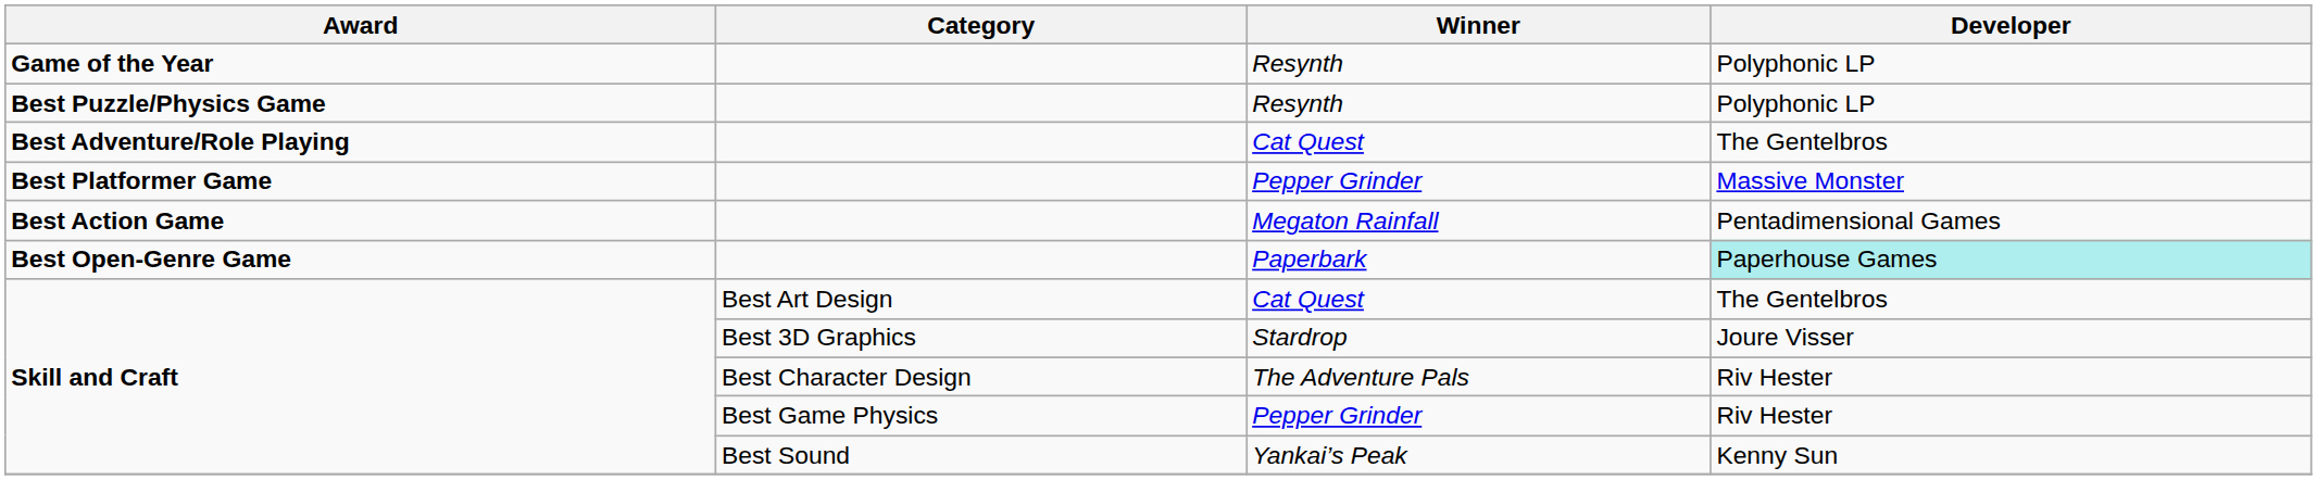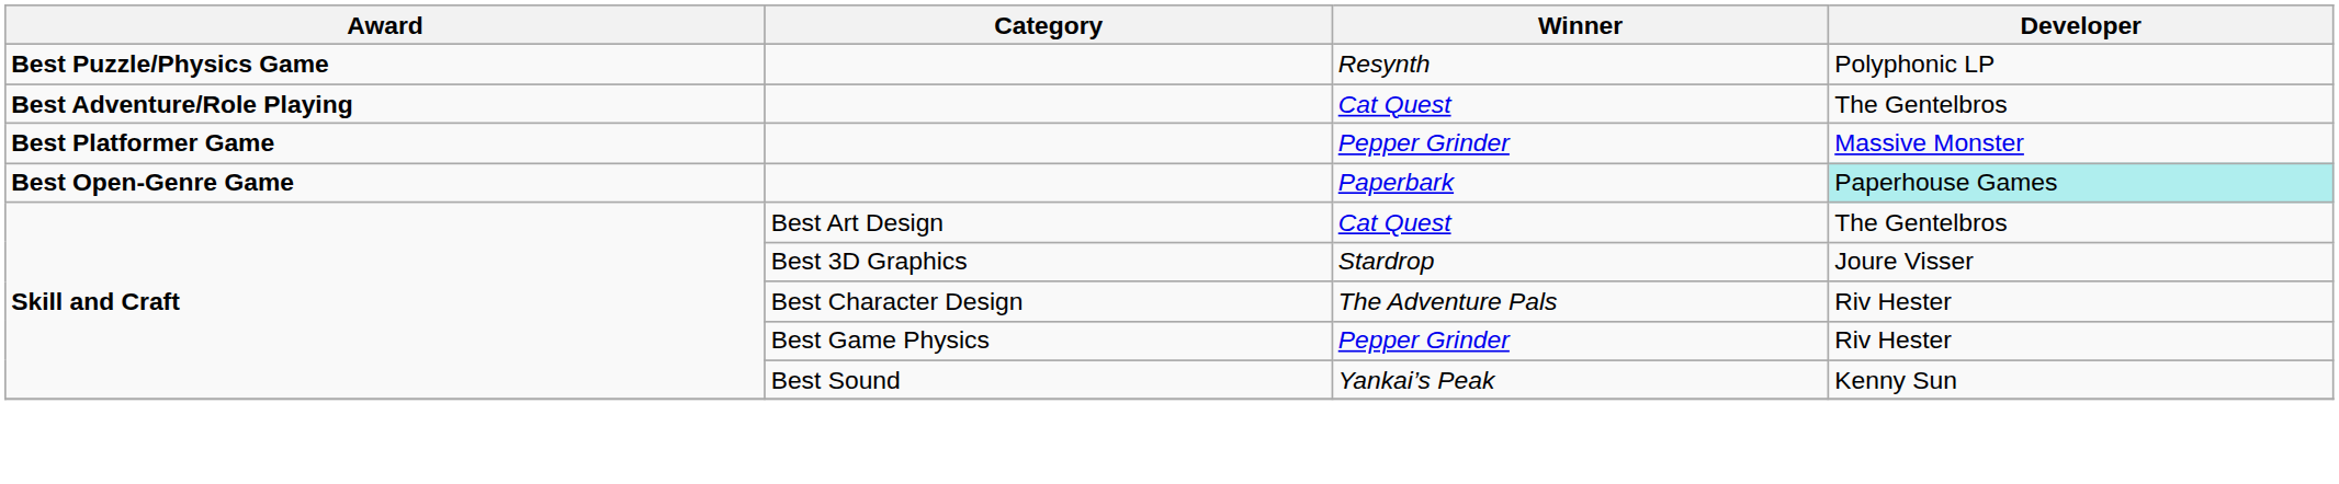 <table class="wikitable" style="font-size:85%;width:100%;">
 <tr>
 <th><strong>Award</strong></th>
 <th><strong>Category</strong></th>
 <th><strong>Winner</strong></th>
 <th><strong>Developer</strong></th>
-</tr>
-<tr>
-<td><strong>Game of the Year</strong></td>
-<td></td>
-<td><em>Resynth</em></td>
-<td>Polyphonic LP</td>
 </tr>
 <tr>
 <td><strong>Best Puzzle/Physics Game</strong></td>
 <td></td>
 <td><em>Resynth</em></td>
 <td>Polyphonic LP</td>
 </tr>
 <tr>
 <td><strong>Best Adventure/Role Playing</strong></td>
 <td></td>
 <td><em><a href='#'>Cat Quest</a></em></td>
 <td>The Gentelbros</td>
 </tr>
 <tr>
 <td><strong>Best Platformer Game</strong></td>
 <td></td>
 <td><em><a href='#'>Pepper Grinder</a></em></td>
 <td><a href='#'>Massive Monster</a></td>
-</tr>
-<tr>
-<td><strong>Best Action Game</strong></td>
-<td></td>
-<td><em><a href='#'>Megaton Rainfall</a></em></td>
-<td>Pentadimensional Games</td>
 </tr>
 <tr>
 <td><strong>Best Open-Genre Game</strong></td>
 <td></td>
 <td><em><a href='#'>Paperbark</a></em></td>
 <td style="background: paleturquoise;">Paperhouse Games</td>
 </tr>
 <tr>
 <td rowspan="5"><strong>Skill and Craft</strong></td>
 <td>Best Art Design</td>
 <td><em><a href='#'>Cat Quest</a></em></td>
 <td>The Gentelbros</td>
 </tr>
 <tr>
 <td>Best 3D Graphics</td>
 <td><em>Stardrop</em></td>
 <td>Joure Visser</td>
 </tr>
 <tr>
 <td>Best Character Design</td>
 <td><em>The Adventure Pals</em></td>
 <td>Riv Hester</td>
 </tr>
 <tr>
 <td>Best Game Physics</td>
 <td><em><a href='#'>Pepper Grinder</a></em></td>
 <td>Riv Hester</td>
 </tr>
 <tr>
 <td>Best Sound</td>
 <td><em>Yankai’s Peak</em></td>
 <td>Kenny Sun</td>
 </tr>
 <tr>
 </tr>
 </table>
